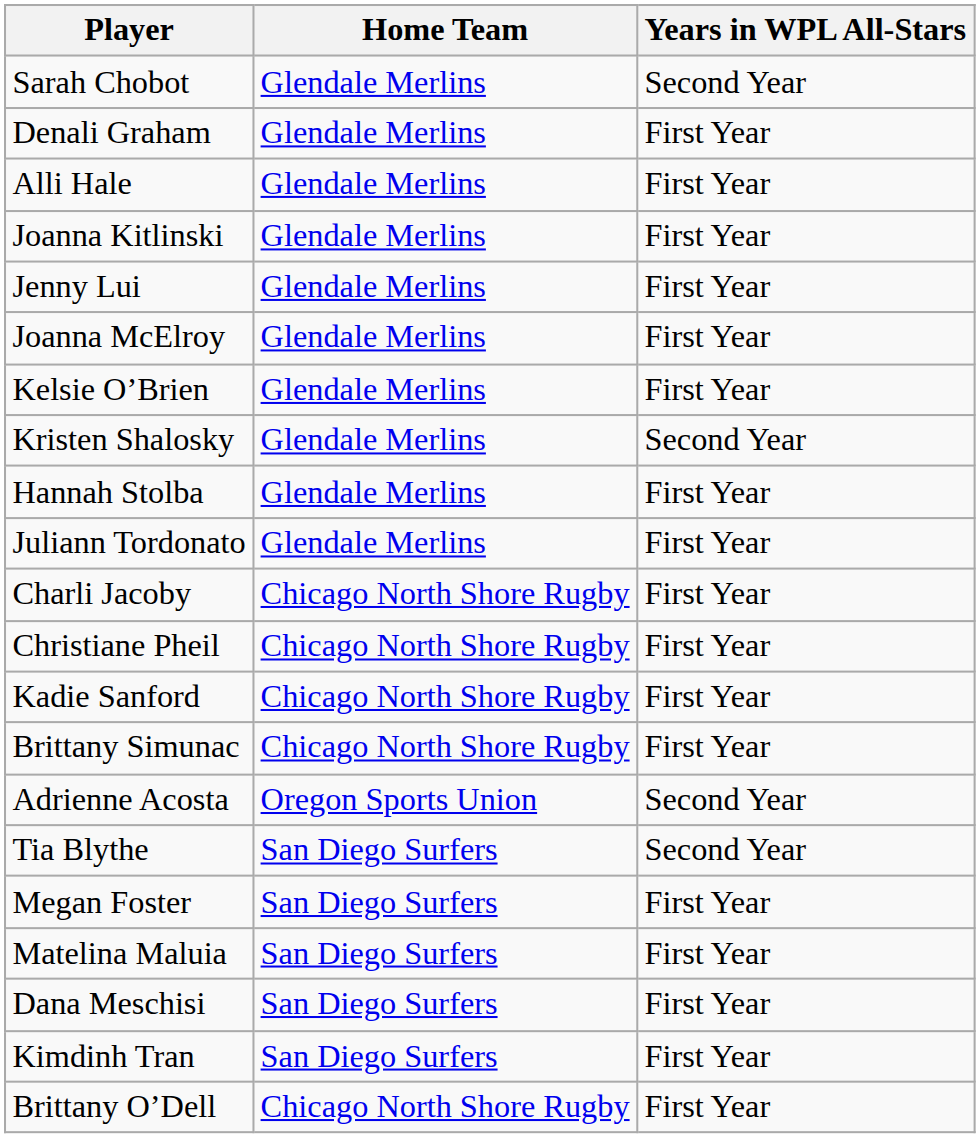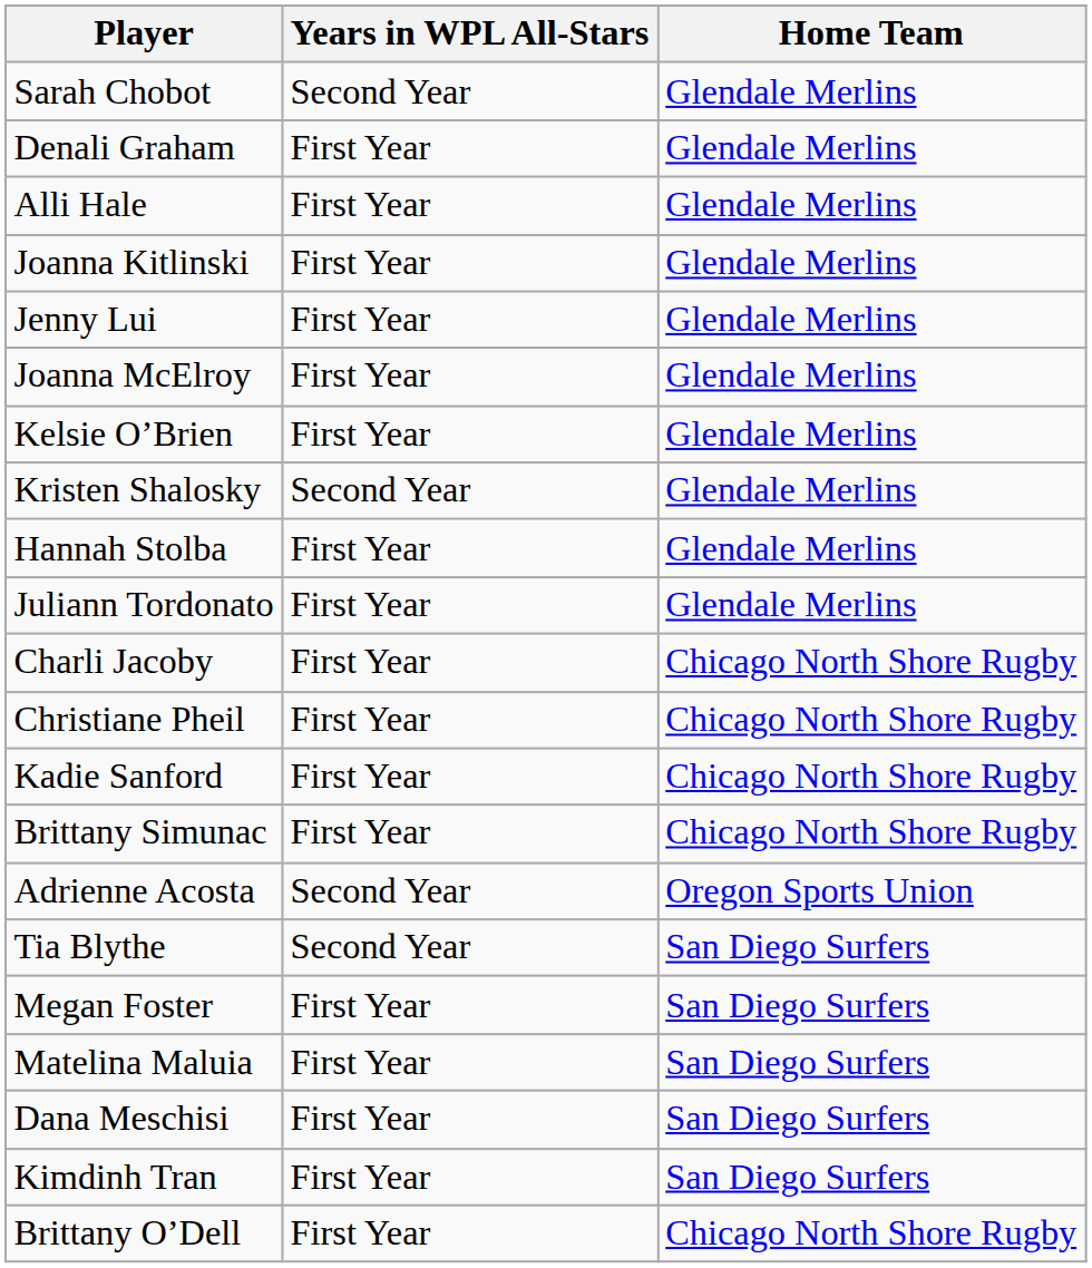 <table class="wikitable">
 <tr>
 <th>Player</th>
+<th>Years in WPL All-Stars</th>
 <th>Home Team</th>
-<th>Years in WPL All-Stars</th>
 </tr>
 <tr>
 <td>Sarah Chobot</td>
+<td>Second Year</td>
 <td><a href='#'>Glendale Merlins</a></td>
-<td>Second Year</td>
 </tr>
 <tr>
 <td>Denali Graham</td>
+<td>First Year</td>
 <td><a href='#'>Glendale Merlins</a></td>
-<td>First Year</td>
 </tr>
 <tr>
 <td>Alli Hale</td>
+<td>First Year</td>
 <td><a href='#'>Glendale Merlins</a></td>
-<td>First Year</td>
 </tr>
 <tr>
 <td>Joanna Kitlinski</td>
+<td>First Year</td>
 <td><a href='#'>Glendale Merlins</a></td>
-<td>First Year</td>
 </tr>
 <tr>
 <td>Jenny Lui</td>
+<td>First Year</td>
 <td><a href='#'>Glendale Merlins</a></td>
-<td>First Year</td>
 </tr>
 <tr>
 <td>Joanna McElroy</td>
+<td>First Year</td>
 <td><a href='#'>Glendale Merlins</a></td>
-<td>First Year</td>
 </tr>
 <tr>
 <td>Kelsie O’Brien</td>
+<td>First Year</td>
 <td><a href='#'>Glendale Merlins</a></td>
-<td>First Year</td>
 </tr>
 <tr>
 <td>Kristen Shalosky</td>
+<td>Second Year</td>
 <td><a href='#'>Glendale Merlins</a></td>
-<td>Second Year</td>
 </tr>
 <tr>
 <td>Hannah Stolba</td>
+<td>First Year</td>
 <td><a href='#'>Glendale Merlins</a></td>
-<td>First Year</td>
 </tr>
 <tr>
 <td>Juliann Tordonato</td>
+<td>First Year</td>
 <td><a href='#'>Glendale Merlins</a></td>
-<td>First Year</td>
 </tr>
 <tr>
 <td>Charli Jacoby</td>
+<td>First Year</td>
 <td><a href='#'>Chicago North Shore Rugby</a></td>
-<td>First Year</td>
 </tr>
 <tr>
 <td>Christiane Pheil</td>
+<td>First Year</td>
 <td><a href='#'>Chicago North Shore Rugby</a></td>
-<td>First Year</td>
 </tr>
 <tr>
 <td>Kadie Sanford</td>
+<td>First Year</td>
 <td><a href='#'>Chicago North Shore Rugby</a></td>
-<td>First Year</td>
 </tr>
 <tr>
 <td>Brittany Simunac</td>
+<td>First Year</td>
 <td><a href='#'>Chicago North Shore Rugby</a></td>
-<td>First Year</td>
 </tr>
 <tr>
 <td>Adrienne Acosta</td>
+<td>Second Year</td>
 <td><a href='#'>Oregon Sports Union</a></td>
-<td>Second Year</td>
 </tr>
 <tr>
 <td>Tia Blythe</td>
+<td>Second Year</td>
 <td><a href='#'>San Diego Surfers</a></td>
-<td>Second Year</td>
 </tr>
 <tr>
 <td>Megan Foster</td>
+<td>First Year</td>
 <td><a href='#'>San Diego Surfers</a></td>
-<td>First Year</td>
 </tr>
 <tr>
 <td>Matelina Maluia</td>
+<td>First Year</td>
 <td><a href='#'>San Diego Surfers</a></td>
-<td>First Year</td>
 </tr>
 <tr>
 <td>Dana Meschisi</td>
+<td>First Year</td>
 <td><a href='#'>San Diego Surfers</a></td>
-<td>First Year</td>
 </tr>
 <tr>
 <td>Kimdinh Tran</td>
+<td>First Year</td>
 <td><a href='#'>San Diego Surfers</a></td>
-<td>First Year</td>
 </tr>
 <tr>
 <td>Brittany O’Dell</td>
+<td>First Year</td>
 <td><a href='#'>Chicago North Shore Rugby</a></td>
-<td>First Year</td>
 </tr>
 </table>
